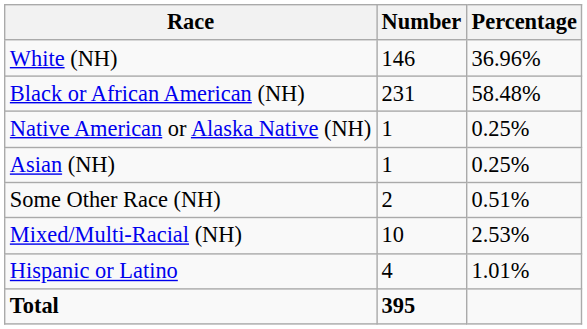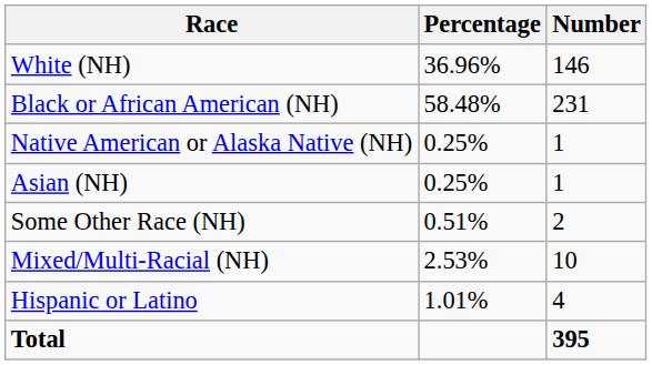 <table class="wikitable">
 <tr>
 <th>Race</th>
+<th>Percentage</th>
 <th>Number</th>
-<th>Percentage</th>
 </tr>
 <tr>
 <td><a href='#'>White</a> (NH)</td>
+<td>36.96%</td>
 <td>146</td>
-<td>36.96%</td>
 </tr>
 <tr>
 <td><a href='#'>Black or African American</a> (NH)</td>
+<td>58.48%</td>
 <td>231</td>
-<td>58.48%</td>
 </tr>
 <tr>
 <td><a href='#'>Native American</a> or <a href='#'>Alaska Native</a> (NH)</td>
+<td>0.25%</td>
 <td>1</td>
-<td>0.25%</td>
 </tr>
 <tr>
 <td><a href='#'>Asian</a> (NH)</td>
+<td>0.25%</td>
 <td>1</td>
-<td>0.25%</td>
 </tr>
 <tr>
 <td>Some Other Race (NH)</td>
+<td>0.51%</td>
 <td>2</td>
-<td>0.51%</td>
 </tr>
 <tr>
 <td><a href='#'>Mixed/Multi-Racial</a> (NH)</td>
+<td>2.53%</td>
 <td>10</td>
-<td>2.53%</td>
 </tr>
 <tr>
 <td><a href='#'>Hispanic or Latino</a></td>
+<td>1.01%</td>
 <td>4</td>
-<td>1.01%</td>
 </tr>
 <tr>
 <td><strong>Total</strong></td>
+<td></td>
 <td><strong>395</strong></td>
-<td></td>
 </tr>
 </table>
